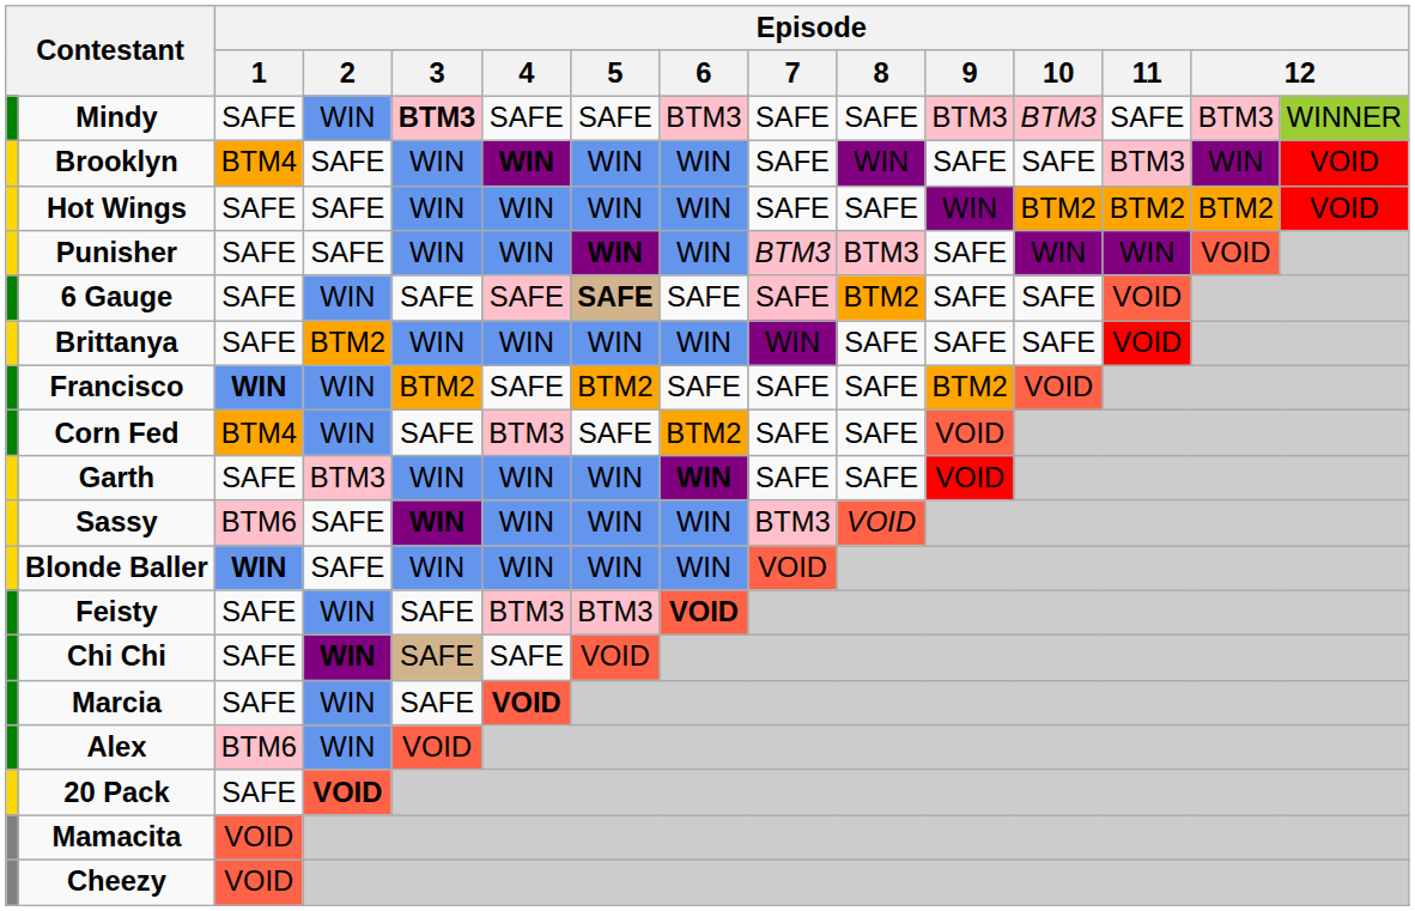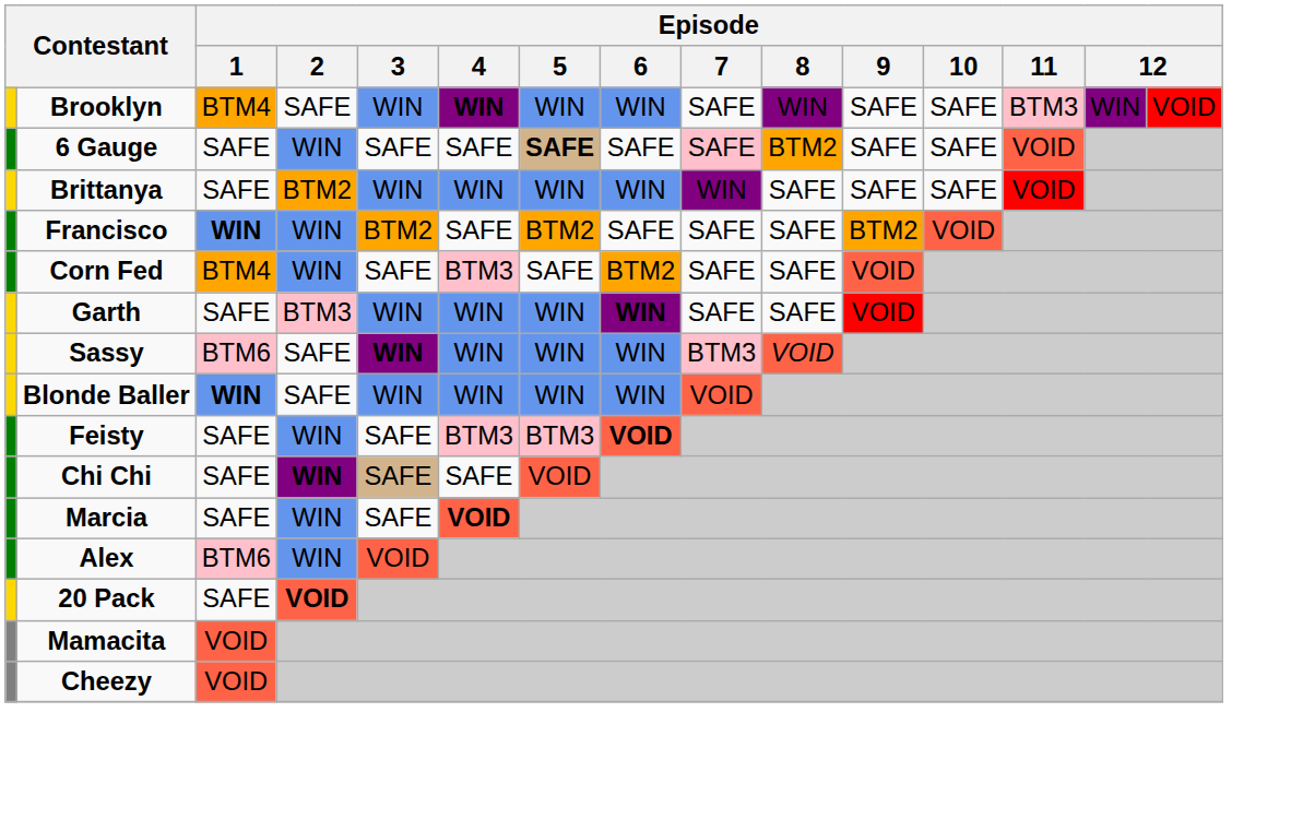 <table class="wikitable" style="text-align:center; font-size:100%; width:50%">
 <tr>
 <th style="width:1%" rowspan=2 colspan=2>Contestant</th>
 <th colspan=13>Episode</th>
 </tr>
 <tr>
 <th>1</th>
 <th>2</th>
 <th>3</th>
 <th>4</th>
 <th>5</th>
 <th>6</th>
 <th>7</th>
 <th>8</th>
 <th>9</th>
 <th>10</th>
 <th>11</th>
 <th colspan=2>12</th>
 </tr>
 <tr>
-<td bgcolor="green"></td>
-<td><strong>Mindy</strong></td>
-<td>SAFE</td>
-<td bgcolor="cornflowerblue">WIN</td>
-<td bgcolor="pink"><strong>BTM3</strong></td>
-<td>SAFE</td>
-<td>SAFE</td>
-<td bgcolor="pink">BTM3</td>
-<td>SAFE</td>
-<td>SAFE</td>
-<td bgcolor="pink">BTM3</td>
-<td bgcolor="pink"><em>BTM3</em></td>
-<td>SAFE</td>
-<td bgcolor="pink">BTM3</td>
-<td bgcolor="yellowgreen">WINNER</td>
-</tr>
-<tr>
 <td bgcolor="gold"></td>
 <td><strong>Brooklyn</strong></td>
 <td bgcolor="orange">BTM4</td>
 <td>SAFE</td>
 <td bgcolor="cornflowerblue">WIN</td>
 <td bgcolor="purple"><span><strong>WIN</strong></span></td>
 <td bgcolor="cornflowerblue">WIN</td>
 <td bgcolor="cornflowerblue">WIN</td>
 <td>SAFE</td>
 <td bgcolor="purple"><span>WIN</span></td>
 <td>SAFE</td>
 <td>SAFE</td>
 <td bgcolor="pink">BTM3</td>
 <td bgcolor="purple"><span>WIN</span></td>
 <td bgcolor="red">VOID</td>
 </tr>
 <tr>
-<td bgcolor="gold"></td>
-<td><strong>Hot Wings</strong></td>
-<td>SAFE</td>
-<td>SAFE</td>
-<td bgcolor="cornflowerblue">WIN</td>
-<td bgcolor="cornflowerblue">WIN</td>
-<td bgcolor="cornflowerblue">WIN</td>
-<td bgcolor="cornflowerblue">WIN</td>
-<td>SAFE</td>
-<td>SAFE</td>
-<td bgcolor="purple"><span>WIN</span></td>
-<td bgcolor="orange">BTM2</td>
-<td bgcolor="orange">BTM2</td>
-<td bgcolor="orange">BTM2</td>
-<td bgcolor="red">VOID</td>
-</tr>
-<tr>
-<td bgcolor="gold"></td>
-<td><strong>Punisher</strong></td>
-<td>SAFE</td>
-<td>SAFE</td>
-<td bgcolor="cornflowerblue">WIN</td>
-<td bgcolor="cornflowerblue">WIN</td>
-<td bgcolor="purple"><span><strong>WIN</strong></span></td>
-<td bgcolor="cornflowerblue">WIN</td>
-<td bgcolor="pink"><em>BTM3</em></td>
-<td bgcolor="pink">BTM3</td>
-<td>SAFE</td>
-<td bgcolor="purple"><span>WIN</span></td>
-<td bgcolor="purple"><span>WIN</span></td>
-<td bgcolor="tomato">VOID</td>
-<td bgcolor="#CCCCCC" colspan=1></td>
-</tr>
-<tr>
 <td bgcolor="green"></td>
 <td><strong>6 Gauge</strong></td>
 <td>SAFE</td>
 <td bgcolor="cornflowerblue">WIN</td>
 <td>SAFE</td>
-<td style="background: pink;">SAFE</td>
+<td>SAFE</td>
 <td bgcolor="tan"><strong>SAFE</strong></td>
 <td>SAFE</td>
 <td style="background: pink;">SAFE</td>
 <td bgcolor="orange">BTM2</td>
 <td>SAFE</td>
 <td>SAFE</td>
 <td bgcolor="tomato">VOID</td>
 <td bgcolor="#CCCCCC" colspan=2></td>
 </tr>
 <tr>
 <td bgcolor="gold"></td>
 <td><strong>Brittanya</strong></td>
 <td>SAFE</td>
 <td bgcolor="orange">BTM2</td>
 <td bgcolor="cornflowerblue">WIN</td>
 <td bgcolor="cornflowerblue">WIN</td>
 <td bgcolor="cornflowerblue">WIN</td>
 <td bgcolor="cornflowerblue">WIN</td>
 <td bgcolor="purple"><span>WIN</span></td>
 <td>SAFE</td>
 <td>SAFE</td>
 <td>SAFE</td>
 <td bgcolor="red">VOID</td>
 <td bgcolor="#CCCCCC" colspan=2></td>
 </tr>
 <tr>
 <td bgcolor="green"></td>
 <td><strong>Francisco</strong></td>
 <td bgcolor="cornflowerblue"><strong>WIN</strong></td>
 <td bgcolor="cornflowerblue">WIN</td>
 <td bgcolor="orange">BTM2</td>
 <td>SAFE</td>
 <td bgcolor="orange">BTM2</td>
 <td>SAFE</td>
 <td>SAFE</td>
 <td>SAFE</td>
 <td bgcolor="orange">BTM2</td>
 <td bgcolor="tomato">VOID</td>
 <td bgcolor="#CCCCCC" colspan=3></td>
 </tr>
 <tr>
 <td bgcolor="green"></td>
 <td><strong>Corn Fed</strong></td>
 <td bgcolor="orange">BTM4</td>
 <td bgcolor="cornflowerblue">WIN</td>
 <td>SAFE</td>
 <td bgcolor="pink">BTM3</td>
 <td>SAFE</td>
 <td bgcolor="orange">BTM2</td>
 <td>SAFE</td>
 <td>SAFE</td>
 <td bgcolor="tomato">VOID</td>
 <td bgcolor="#CCCCCC" colspan=4></td>
 </tr>
 <tr>
 <td bgcolor="gold"></td>
 <td><strong>Garth</strong></td>
 <td>SAFE</td>
 <td bgcolor="pink">BTM3</td>
 <td bgcolor="cornflowerblue">WIN</td>
 <td bgcolor="cornflowerblue">WIN</td>
 <td bgcolor="cornflowerblue">WIN</td>
 <td bgcolor="purple"><span><strong>WIN</strong></span></td>
 <td>SAFE</td>
 <td>SAFE</td>
 <td bgcolor="red">VOID</td>
 <td bgcolor="#CCCCCC" colspan=4></td>
 </tr>
 <tr>
 <td bgcolor="gold"></td>
 <td><strong>Sassy</strong></td>
 <td bgcolor="pink">BTM6</td>
 <td>SAFE</td>
 <td bgcolor="purple"><span><strong>WIN</strong></span></td>
 <td bgcolor="cornflowerblue">WIN</td>
 <td bgcolor="cornflowerblue">WIN</td>
 <td bgcolor="cornflowerblue">WIN</td>
 <td bgcolor="pink">BTM3</td>
 <td bgcolor="tomato"><em>VOID</em></td>
 <td bgcolor="#CCCCCC" colspan=5></td>
 </tr>
 <tr>
 <td bgcolor="gold"></td>
 <td><strong>Blonde Baller</strong></td>
 <td bgcolor="cornflowerblue"><strong>WIN</strong></td>
 <td>SAFE</td>
 <td bgcolor="cornflowerblue">WIN</td>
 <td bgcolor="cornflowerblue">WIN</td>
 <td bgcolor="cornflowerblue">WIN</td>
 <td bgcolor="cornflowerblue">WIN</td>
 <td bgcolor="tomato">VOID</td>
 <td bgcolor="#CCCCCC" colspan=6></td>
 </tr>
 <tr>
 <td bgcolor="green"></td>
 <td><strong>Feisty</strong></td>
 <td>SAFE</td>
 <td bgcolor="cornflowerblue">WIN</td>
 <td>SAFE</td>
 <td bgcolor="pink">BTM3</td>
 <td bgcolor="pink">BTM3</td>
 <td bgcolor="tomato"><strong>VOID</strong></td>
 <td bgcolor="#CCCCCC" colspan=7></td>
 </tr>
 <tr>
 <td bgcolor="green"></td>
 <td><strong>Chi Chi</strong></td>
 <td>SAFE</td>
 <td bgcolor="purple"><span><strong>WIN</strong></span></td>
 <td bgcolor="tan">SAFE</td>
 <td>SAFE</td>
 <td bgcolor="tomato">VOID</td>
 <td bgcolor="#CCCCCC" colspan=8></td>
 </tr>
 <tr>
 <td bgcolor="green"></td>
 <td><strong>Marcia</strong></td>
 <td>SAFE</td>
 <td bgcolor="cornflowerblue">WIN</td>
 <td>SAFE</td>
 <td bgcolor="tomato"><strong>VOID</strong></td>
 <td bgcolor="#CCCCCC" colspan=9></td>
 </tr>
 <tr>
 <td bgcolor="green"></td>
 <td><strong>Alex</strong></td>
 <td bgcolor="pink">BTM6</td>
 <td bgcolor="cornflowerblue">WIN</td>
 <td bgcolor="tomato">VOID</td>
 <td bgcolor="#CCCCCC" colspan=10></td>
 </tr>
 <tr>
 <td bgcolor="gold"></td>
 <td><strong>20 Pack</strong></td>
 <td>SAFE</td>
 <td bgcolor="tomato"><strong>VOID</strong></td>
 <td bgcolor="#CCCCCC" colspan=11></td>
 </tr>
 <tr>
 <td bgcolor="gray"></td>
 <td><strong>Mamacita</strong></td>
 <td bgcolor="tomato">VOID</td>
 <td bgcolor="#CCCCCC" colspan=12></td>
 </tr>
 <tr>
 <td bgcolor="gray"></td>
 <td><strong>Cheezy</strong></td>
 <td bgcolor="tomato">VOID</td>
 <td bgcolor="#CCCCCC" colspan=12></td>
 </tr>
 <tr>
 </tr>
 </table>
